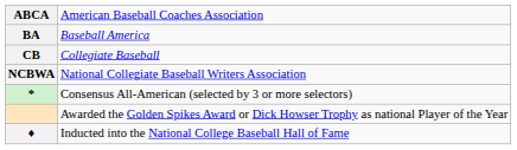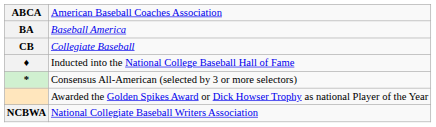 <table class="wikitable">
 <tr>
 <th scope="row" style="text-align:center">ABCA</th>
 <td><a href='#'>American Baseball Coaches Association</a></td>
 </tr>
 <tr>
 <th scope="row" style="text-align:center">BA</th>
 <td><em><a href='#'>Baseball America</a></em></td>
 </tr>
 <tr>
 <th scope="row" style="text-align:center">CB</th>
 <td><em><a href='#'>Collegiate Baseball</a></em></td>
 </tr>
 <tr>
-<th scope="row" style="text-align:center">NCBWA</th>
-<td><a href='#'>National Collegiate Baseball Writers Association</a></td>
+<th scope="row" style="text-align:center">♦</th>
+<td>Inducted into the <a href='#'>National College Baseball Hall of Fame</a></td>
 </tr>
 <tr>
 <th scope="row" style="background:#d0f0d0;">*</th>
 <td>Consensus All-American (selected by 3 or more selectors)</td>
 </tr>
 <tr>
 <th scope="row" style="background:#ffe6bd;"></th>
 <td>Awarded the <a href='#'>Golden Spikes Award</a> or <a href='#'>Dick Howser Trophy</a> as national Player of the Year</td>
 </tr>
 <tr>
-<th scope="row" style="text-align:center">♦</th>
-<td>Inducted into the <a href='#'>National College Baseball Hall of Fame</a></td>
+<th scope="row" style="text-align:center">NCBWA</th>
+<td><a href='#'>National Collegiate Baseball Writers Association</a></td>
 </tr>
 </table>
